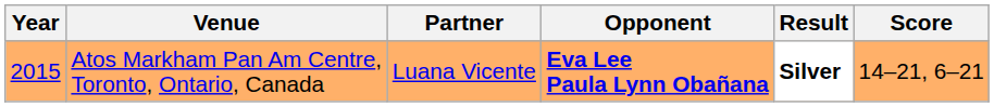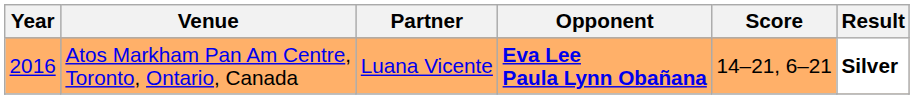 <table class="sortable wikitable" style="font-size: 90%;">
 <tr>
 <th>Year</th>
 <th>Venue</th>
 <th>Partner</th>
 <th>Opponent</th>
+<th>Score</th>
 <th>Result</th>
-<th>Score</th>
 </tr>
 <tr style="background:#FFB069">
-<td align="center"><a href='#'>2015</a></td>
+<td align="center"><a href='#'>2016</a></td>
 <td align="left"><a href='#'>Atos Markham Pan Am Centre</a>,<br><a href='#'>Toronto</a>, <a href='#'>Ontario</a>, Canada</td>
 <td align="left"> <a href='#'>Luana Vicente</a></td>
 <td align="left"><strong> <a href='#'>Eva Lee</a> <br>  <a href='#'>Paula Lynn Obañana</a></strong></td>
+<td align="left">14–21, 6–21</td>
 <td style="text-align:left; background:white"> <strong>Silver</strong></td>
-<td align="left">14–21, 6–21</td>
 </tr>
 </table>
